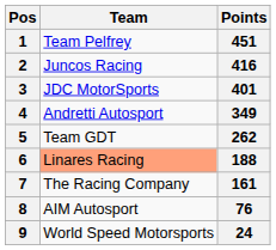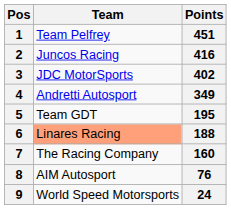 <table class="wikitable" style="font-size: 95%;">
 <tr>
 <th>Pos</th>
 <th>Team</th>
 <th>Points</th>
 </tr>
 <tr>
 <th>1</th>
 <td> <a href='#'>Team Pelfrey</a></td>
 <th>451</th>
 </tr>
 <tr>
 <th>2</th>
 <td> <a href='#'>Juncos Racing</a></td>
 <th>416</th>
 </tr>
 <tr>
 <th>3</th>
 <td> <a href='#'>JDC MotorSports</a></td>
-<th>401</th>
+<th>402</th>
 </tr>
 <tr>
 <th>4</th>
 <td> <a href='#'>Andretti Autosport</a></td>
 <th>349</th>
 </tr>
 <tr>
 <th>5</th>
 <td> Team GDT</td>
-<th>262</th>
+<th>195</th>
 </tr>
 <tr>
 <th>6</th>
 <td style="background: lightsalmon;"> Linares Racing</td>
 <th>188</th>
 </tr>
 <tr>
 <th>7</th>
 <td> The Racing Company</td>
-<th>161</th>
+<th>160</th>
 </tr>
 <tr>
 <th>8</th>
 <td> AIM Autosport</td>
 <th>76</th>
 </tr>
 <tr>
 <th>9</th>
 <td> World Speed Motorsports</td>
 <th>24</th>
 </tr>
 </table>
